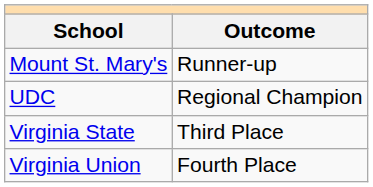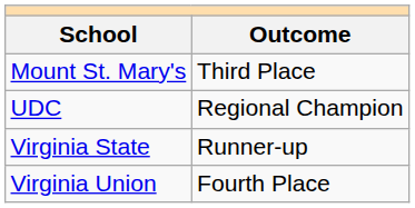 <table class="wikitable" style="float:left; margin-right:1em;">
 <tr>
 <th colspan="3" style="background:#ffdead;"></th>
 </tr>
 <tr>
 <th>School</th>
 <th>Outcome</th>
 </tr>
 <tr>
 <td><a href='#'>Mount St. Mary's</a></td>
-<td>Runner-up</td>
+<td>Third Place</td>
 </tr>
 <tr>
 <td><a href='#'>UDC</a></td>
 <td>Regional Champion</td>
 </tr>
 <tr>
 <td><a href='#'>Virginia State</a></td>
-<td>Third Place</td>
+<td>Runner-up</td>
 </tr>
 <tr>
 <td><a href='#'>Virginia Union</a></td>
 <td>Fourth Place</td>
 </tr>
 </table>
